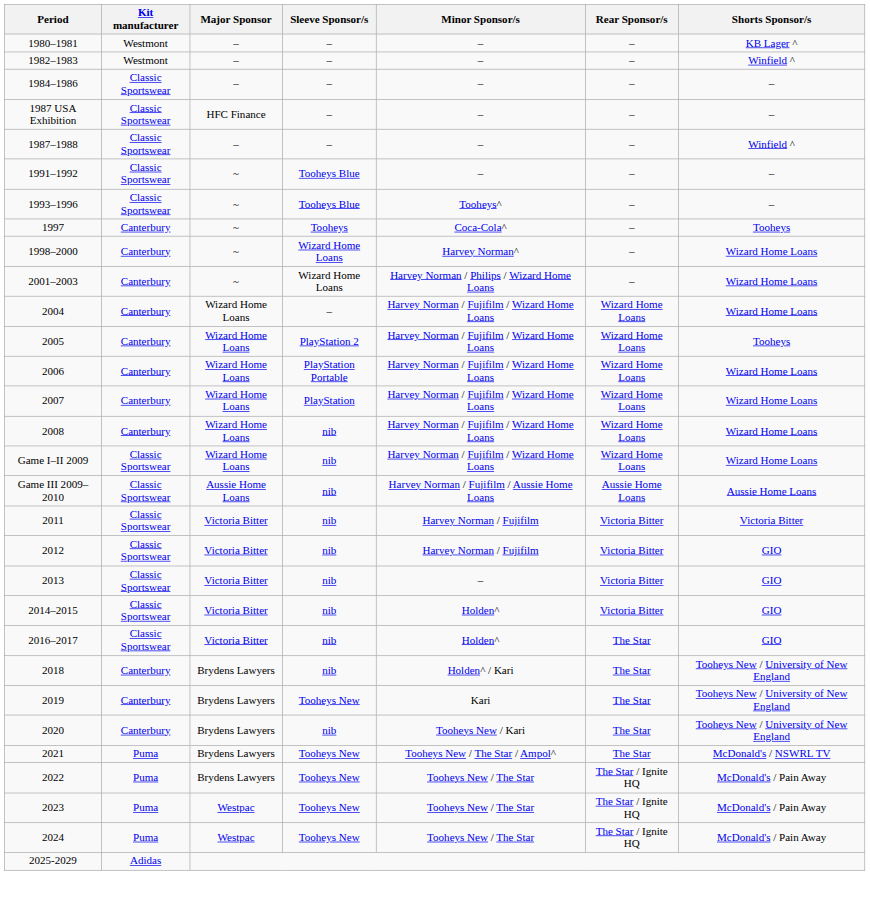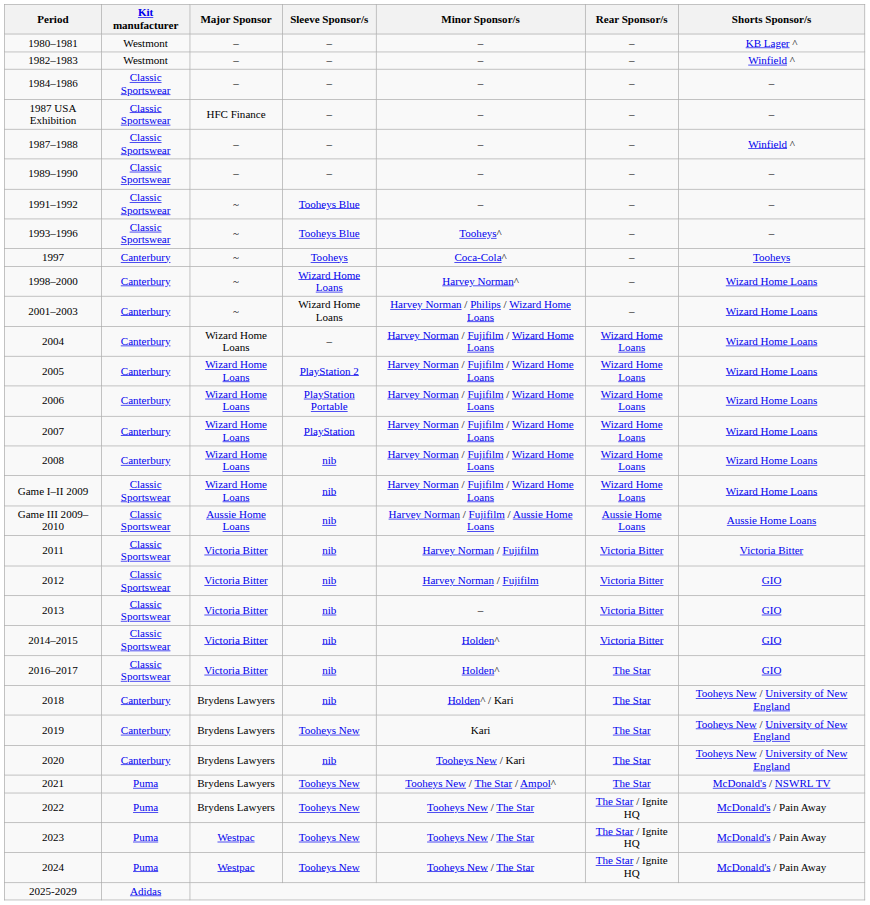 <table class="wikitable sortable mw-collapsible" style="text-align: center">
 <tr>
 <th>Period</th>
 <th><a href='#'>Kit</a> manufacturer</th>
 <th>Major Sponsor</th>
 <th>Sleeve Sponsor/s</th>
 <th>Minor Sponsor/s</th>
 <th>Rear Sponsor/s</th>
 <th>Shorts Sponsor/s</th>
 </tr>
 <tr>
 <td>1980–1981</td>
 <td>Westmont</td>
 <td>–</td>
 <td>–</td>
 <td>–</td>
 <td>–</td>
 <td><a href='#'>KB Lager</a> ^</td>
 </tr>
 <tr>
 <td>1982–1983</td>
 <td>Westmont</td>
 <td>–</td>
 <td>–</td>
 <td>–</td>
 <td>–</td>
 <td><a href='#'>Winfield</a> ^</td>
 </tr>
 <tr>
 <td>1984–1986</td>
 <td><a href='#'>Classic Sportswear</a></td>
 <td>–</td>
 <td>–</td>
 <td>–</td>
 <td>–</td>
 <td>–</td>
 </tr>
 <tr>
 <td>1987 USA Exhibition</td>
 <td><a href='#'>Classic Sportswear</a></td>
 <td>HFC Finance</td>
 <td>–</td>
 <td>–</td>
 <td>–</td>
 <td>–</td>
 </tr>
 <tr>
 <td>1987–1988</td>
 <td><a href='#'>Classic Sportswear</a></td>
 <td>–</td>
 <td>–</td>
 <td>–</td>
 <td>–</td>
 <td><a href='#'>Winfield</a> ^</td>
+</tr>
+<tr>
+<td>1989–1990</td>
+<td><a href='#'>Classic Sportswear</a></td>
+<td>–</td>
+<td>–</td>
+<td>–</td>
+<td>–</td>
+<td>–</td>
 </tr>
 <tr>
 <td>1991–1992</td>
 <td><a href='#'>Classic Sportswear</a></td>
 <td>~</td>
 <td><a href='#'>Tooheys Blue</a></td>
 <td>–</td>
 <td>–</td>
 <td>–</td>
 </tr>
 <tr>
 <td>1993–1996</td>
 <td><a href='#'>Classic Sportswear</a></td>
 <td>~</td>
 <td><a href='#'>Tooheys Blue</a></td>
 <td><a href='#'>Tooheys</a>^</td>
 <td>–</td>
 <td>–</td>
 </tr>
 <tr>
 <td>1997</td>
 <td><a href='#'>Canterbury</a></td>
 <td>~</td>
 <td><a href='#'>Tooheys</a></td>
 <td><a href='#'>Coca-Cola</a>^</td>
 <td>–</td>
 <td><a href='#'>Tooheys</a></td>
 </tr>
 <tr>
 <td>1998–2000</td>
 <td><a href='#'>Canterbury</a></td>
 <td>~</td>
 <td><a href='#'>Wizard Home Loans</a></td>
 <td><a href='#'>Harvey Norman</a>^</td>
 <td>–</td>
 <td><a href='#'>Wizard Home Loans</a></td>
 </tr>
 <tr>
 <td>2001–2003</td>
 <td><a href='#'>Canterbury</a></td>
 <td>~</td>
 <td>Wizard Home Loans</td>
 <td><a href='#'>Harvey Norman</a> / <a href='#'>Philips</a> / <a href='#'>Wizard Home Loans</a></td>
 <td>–</td>
 <td><a href='#'>Wizard Home Loans</a></td>
 </tr>
 <tr>
 <td>2004</td>
 <td><a href='#'>Canterbury</a></td>
 <td>Wizard Home Loans</td>
 <td>–</td>
 <td><a href='#'>Harvey Norman</a> / <a href='#'>Fujifilm</a> / <a href='#'>Wizard Home Loans</a></td>
 <td><a href='#'>Wizard Home Loans</a></td>
 <td><a href='#'>Wizard Home Loans</a></td>
 </tr>
 <tr>
 <td>2005</td>
 <td><a href='#'>Canterbury</a></td>
 <td><a href='#'>Wizard Home Loans</a></td>
 <td><a href='#'>PlayStation 2</a></td>
 <td><a href='#'>Harvey Norman</a> / <a href='#'>Fujifilm</a> / <a href='#'>Wizard Home Loans</a></td>
 <td><a href='#'>Wizard Home Loans</a></td>
-<td><a href='#'>Tooheys</a></td>
+<td><a href='#'>Wizard Home Loans</a></td>
 </tr>
 <tr>
 <td>2006</td>
 <td><a href='#'>Canterbury</a></td>
 <td><a href='#'>Wizard Home Loans</a></td>
 <td><a href='#'>PlayStation Portable</a></td>
 <td><a href='#'>Harvey Norman</a> / <a href='#'>Fujifilm</a> / <a href='#'>Wizard Home Loans</a></td>
 <td><a href='#'>Wizard Home Loans</a></td>
 <td><a href='#'>Wizard Home Loans</a></td>
 </tr>
 <tr>
 <td>2007</td>
 <td><a href='#'>Canterbury</a></td>
 <td><a href='#'>Wizard Home Loans</a></td>
 <td><a href='#'>PlayStation</a></td>
 <td><a href='#'>Harvey Norman</a> / <a href='#'>Fujifilm</a> / <a href='#'>Wizard Home Loans</a></td>
 <td><a href='#'>Wizard Home Loans</a></td>
 <td><a href='#'>Wizard Home Loans</a></td>
 </tr>
 <tr>
 <td>2008</td>
 <td><a href='#'>Canterbury</a></td>
 <td><a href='#'>Wizard Home Loans</a></td>
 <td><a href='#'>nib</a></td>
 <td><a href='#'>Harvey Norman</a> / <a href='#'>Fujifilm</a> / <a href='#'>Wizard Home Loans</a></td>
 <td><a href='#'>Wizard Home Loans</a></td>
 <td><a href='#'>Wizard Home Loans</a></td>
 </tr>
 <tr>
 <td>Game I–II 2009</td>
 <td><a href='#'>Classic Sportswear</a></td>
 <td><a href='#'>Wizard Home Loans</a></td>
 <td><a href='#'>nib</a></td>
 <td><a href='#'>Harvey Norman</a> / <a href='#'>Fujifilm</a> / <a href='#'>Wizard Home Loans</a></td>
 <td><a href='#'>Wizard Home Loans</a></td>
 <td><a href='#'>Wizard Home Loans</a></td>
 </tr>
 <tr>
 <td>Game III 2009–2010</td>
 <td><a href='#'>Classic Sportswear</a></td>
 <td><a href='#'>Aussie Home Loans</a></td>
 <td><a href='#'>nib</a></td>
 <td><a href='#'>Harvey Norman</a> / <a href='#'>Fujifilm</a> / <a href='#'>Aussie Home Loans</a></td>
 <td><a href='#'>Aussie Home Loans</a></td>
 <td><a href='#'>Aussie Home Loans</a></td>
 </tr>
 <tr>
 <td>2011</td>
 <td><a href='#'>Classic Sportswear</a></td>
 <td><a href='#'>Victoria Bitter</a></td>
 <td><a href='#'>nib</a></td>
 <td><a href='#'>Harvey Norman</a> / <a href='#'>Fujifilm</a></td>
 <td><a href='#'>Victoria Bitter</a></td>
 <td><a href='#'>Victoria Bitter</a></td>
 </tr>
 <tr>
 <td>2012</td>
 <td><a href='#'>Classic Sportswear</a></td>
 <td><a href='#'>Victoria Bitter</a></td>
 <td><a href='#'>nib</a></td>
 <td><a href='#'>Harvey Norman</a> / <a href='#'>Fujifilm</a></td>
 <td><a href='#'>Victoria Bitter</a></td>
 <td><a href='#'>GIO</a></td>
 </tr>
 <tr>
 <td>2013</td>
 <td><a href='#'>Classic Sportswear</a></td>
 <td><a href='#'>Victoria Bitter</a></td>
 <td><a href='#'>nib</a></td>
 <td>–</td>
 <td><a href='#'>Victoria Bitter</a></td>
 <td><a href='#'>GIO</a></td>
 </tr>
 <tr>
 <td>2014–2015</td>
 <td><a href='#'>Classic Sportswear</a></td>
 <td><a href='#'>Victoria Bitter</a></td>
 <td><a href='#'>nib</a></td>
 <td><a href='#'>Holden</a>^</td>
 <td><a href='#'>Victoria Bitter</a></td>
 <td><a href='#'>GIO</a></td>
 </tr>
 <tr>
 <td>2016–2017</td>
 <td><a href='#'>Classic Sportswear</a></td>
 <td><a href='#'>Victoria Bitter</a></td>
 <td><a href='#'>nib</a></td>
 <td><a href='#'>Holden</a>^</td>
 <td><a href='#'>The Star</a></td>
 <td><a href='#'>GIO</a></td>
 </tr>
 <tr>
 <td>2018</td>
 <td><a href='#'>Canterbury</a></td>
 <td>Brydens Lawyers</td>
 <td><a href='#'>nib</a></td>
 <td><a href='#'>Holden</a>^ / Kari</td>
 <td><a href='#'>The Star</a></td>
 <td><a href='#'>Tooheys New</a> / <a href='#'>University of New England</a></td>
 </tr>
 <tr>
 <td>2019</td>
 <td><a href='#'>Canterbury</a></td>
 <td>Brydens Lawyers</td>
 <td><a href='#'>Tooheys New</a></td>
 <td>Kari</td>
 <td><a href='#'>The Star</a></td>
 <td><a href='#'>Tooheys New</a> / <a href='#'>University of New England</a></td>
 </tr>
 <tr>
 <td>2020</td>
 <td><a href='#'>Canterbury</a></td>
 <td>Brydens Lawyers</td>
 <td><a href='#'>nib</a></td>
 <td><a href='#'>Tooheys New</a> / Kari</td>
 <td><a href='#'>The Star</a></td>
 <td><a href='#'>Tooheys New</a> / <a href='#'>University of New England</a></td>
 </tr>
 <tr>
 <td>2021</td>
 <td><a href='#'>Puma</a></td>
 <td>Brydens Lawyers</td>
 <td><a href='#'>Tooheys New</a></td>
 <td><a href='#'>Tooheys New</a> / <a href='#'>The Star</a> / <a href='#'>Ampol</a>^</td>
 <td><a href='#'>The Star</a></td>
 <td><a href='#'>McDonald's</a> / <a href='#'>NSWRL TV</a></td>
 </tr>
 <tr>
 <td>2022</td>
 <td><a href='#'>Puma</a></td>
 <td>Brydens Lawyers</td>
 <td><a href='#'>Tooheys New</a></td>
 <td><a href='#'>Tooheys New</a> / <a href='#'>The Star</a></td>
 <td><a href='#'>The Star</a> / Ignite HQ</td>
 <td><a href='#'>McDonald's</a> / Pain Away</td>
 </tr>
 <tr>
 <td>2023</td>
 <td><a href='#'>Puma</a></td>
 <td><a href='#'>Westpac</a></td>
 <td><a href='#'>Tooheys New</a></td>
 <td><a href='#'>Tooheys New</a> / <a href='#'>The Star</a></td>
 <td><a href='#'>The Star</a> / Ignite HQ</td>
 <td><a href='#'>McDonald's</a> / Pain Away</td>
 </tr>
 <tr>
 <td>2024</td>
 <td><a href='#'>Puma</a></td>
 <td><a href='#'>Westpac</a></td>
 <td><a href='#'>Tooheys New</a></td>
 <td><a href='#'>Tooheys New</a> / <a href='#'>The Star</a></td>
 <td><a href='#'>The Star</a> / Ignite HQ</td>
 <td><a href='#'>McDonald's</a> / Pain Away</td>
 </tr>
 <tr>
 <td>2025-2029</td>
 <td><a href='#'>Adidas</a></td>
 </tr>
 </table>
